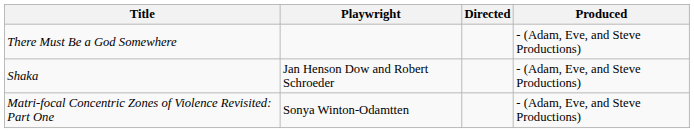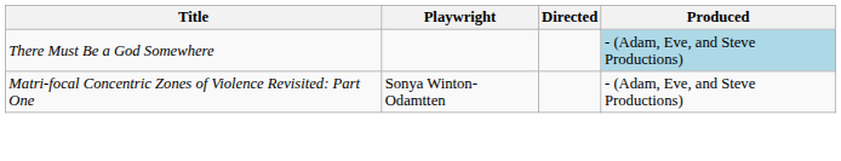 <table class= "wikitable">
 <tr>
 <th>Title</th>
 <th>Playwright</th>
 <th>Directed</th>
 <th>Produced</th>
 </tr>
 <tr>
 <td><em>There Must Be a God Somewhere</em></td>
 <td></td>
 <td></td>
-<td> - (Adam, Eve, and Steve Productions)</td>
-</tr>
-<tr>
-<td><em>Shaka</em></td>
-<td>Jan Henson Dow and Robert Schroeder</td>
-<td></td>
-<td> - (Adam, Eve, and Steve Productions)</td>
+<td style="background: lightblue;"> - (Adam, Eve, and Steve Productions)</td>
 </tr>
 <tr>
 <td><em>Matri-focal Concentric Zones of Violence Revisited: Part One</em></td>
 <td>Sonya Winton-Odamtten</td>
 <td></td>
 <td> - (Adam, Eve, and Steve Productions)</td>
 </tr>
 </table>
